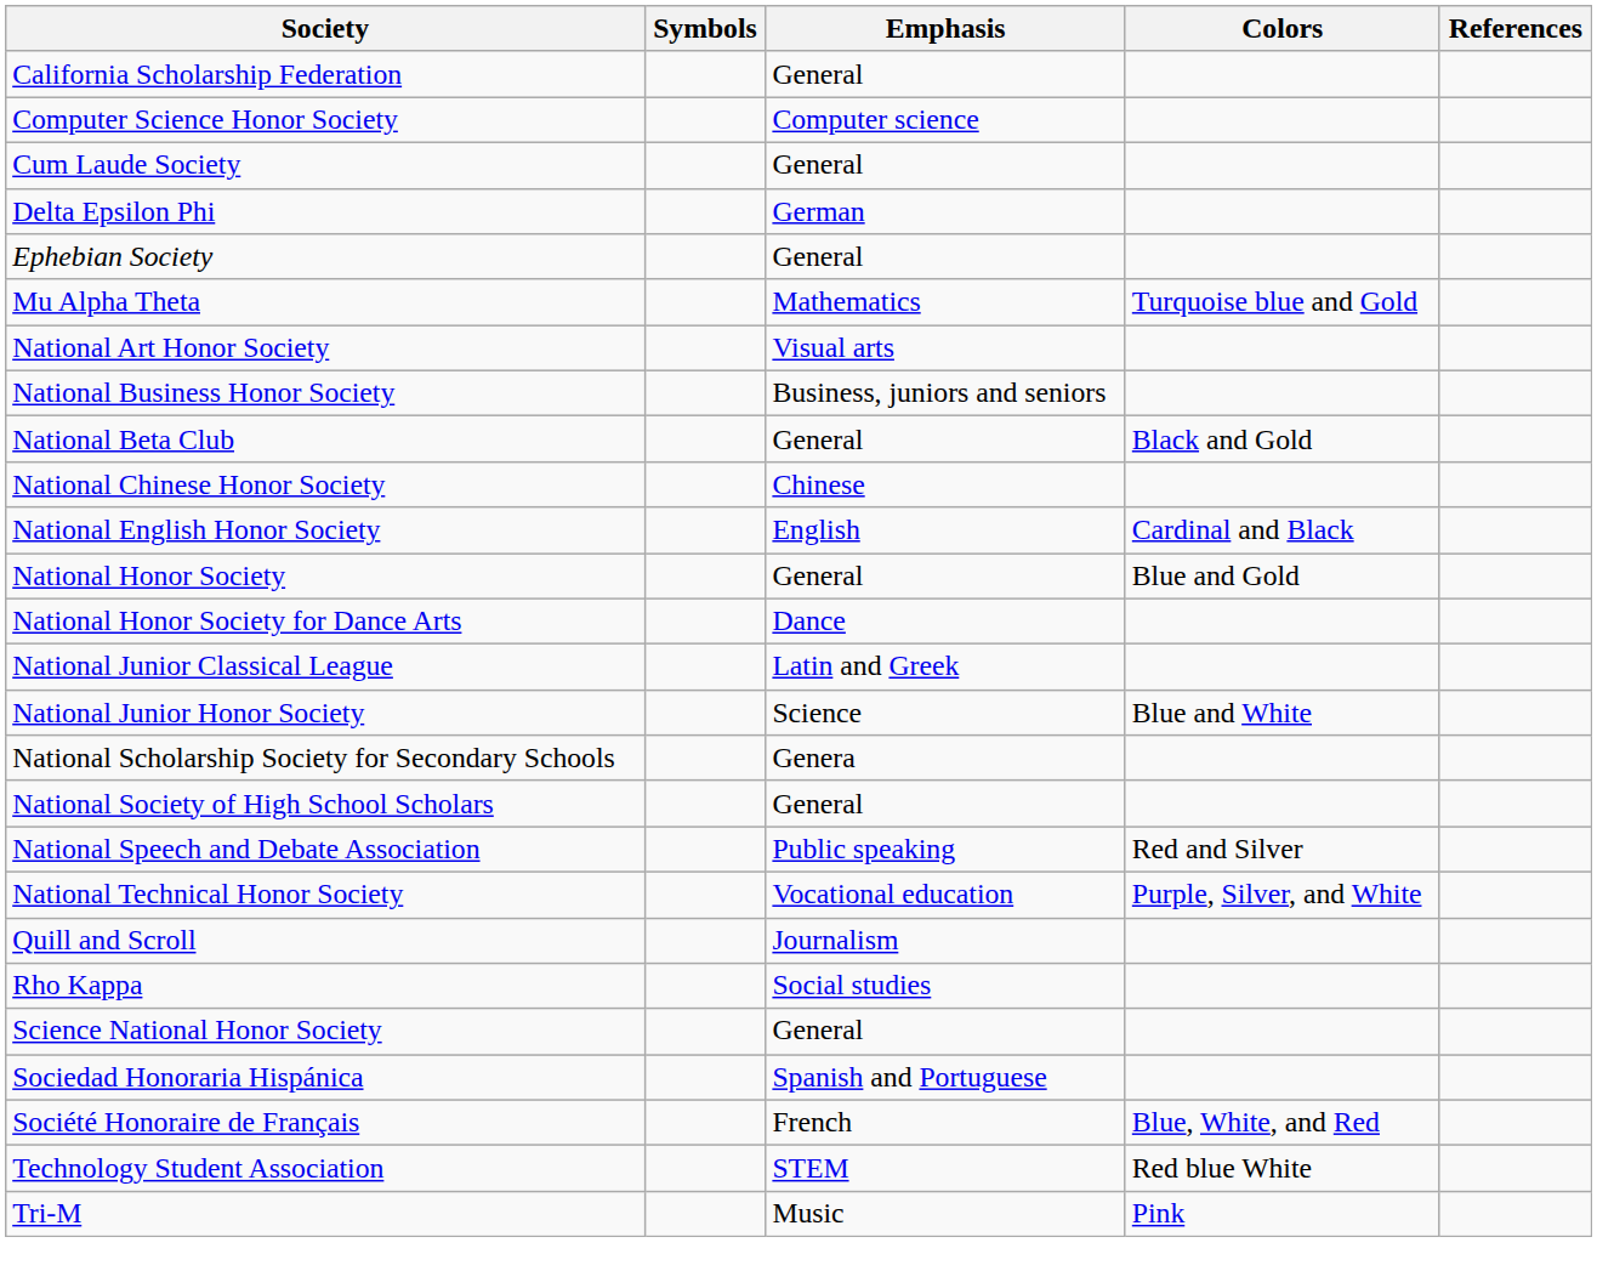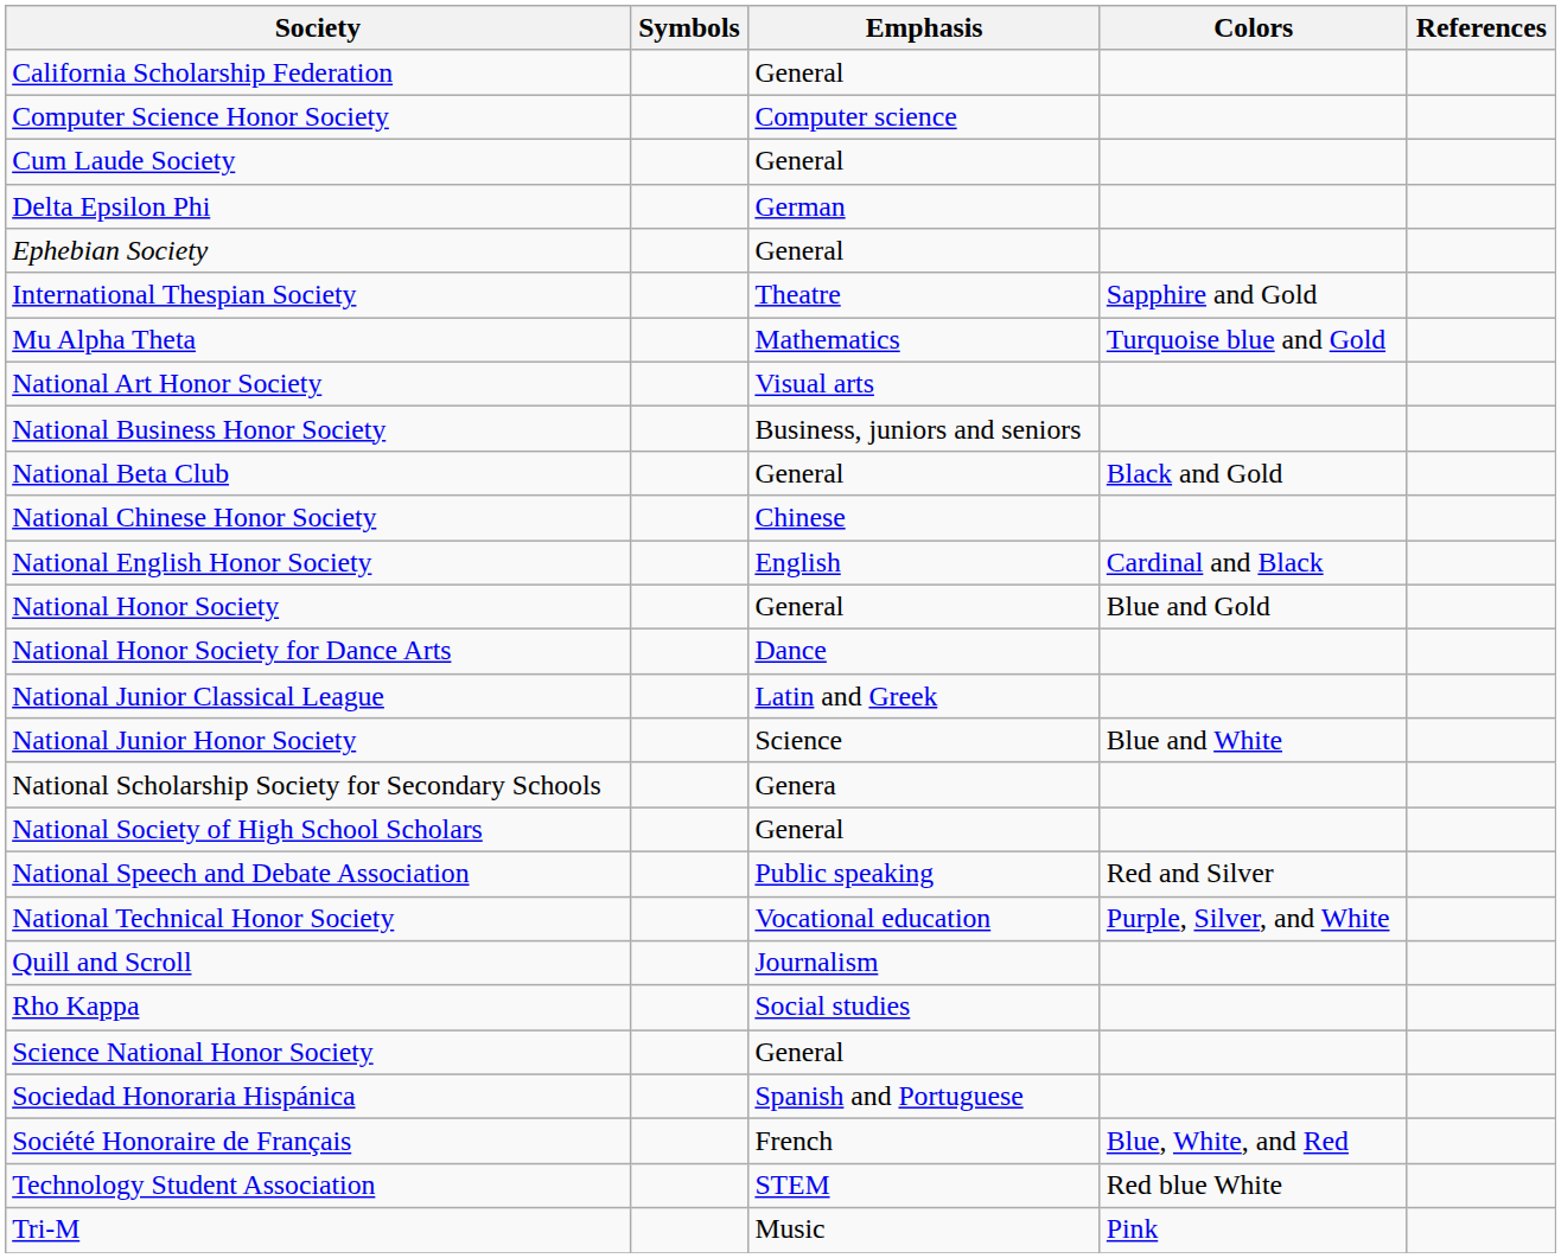 <table class="wikitable sortable" style="width:100%;">
 <tr>
 <th>Society</th>
 <th>Symbols</th>
 <th>Emphasis</th>
 <th>Colors</th>
 <th>References</th>
 </tr>
 <tr>
 <td><a href='#'>California Scholarship Federation</a></td>
 <td></td>
 <td>General</td>
 <td></td>
 <td></td>
 </tr>
 <tr>
 <td><a href='#'>Computer Science Honor Society</a></td>
 <td></td>
 <td><a href='#'>Computer science</a></td>
 <td></td>
 <td></td>
 </tr>
 <tr>
 <td><a href='#'>Cum Laude Society</a></td>
 <td></td>
 <td>General</td>
 <td></td>
 <td></td>
 </tr>
 <tr>
 <td><a href='#'>Delta Epsilon Phi</a></td>
 <td><strong></strong></td>
 <td><a href='#'>German</a></td>
 <td></td>
 <td></td>
 </tr>
 <tr>
 <td><em>Ephebian Society</em></td>
 <td></td>
 <td>General</td>
 <td></td>
+<td></td>
+</tr>
+<tr>
+<td><a href='#'>International Thespian Society</a></td>
+<td></td>
+<td><a href='#'>Theatre</a></td>
+<td> <a href='#'>Sapphire</a> and  Gold</td>
 <td></td>
 </tr>
 <tr>
 <td><a href='#'>Mu Alpha Theta</a></td>
 <td><strong></strong></td>
 <td><a href='#'>Mathematics</a></td>
 <td> <a href='#'>Turquoise blue</a> and  <a href='#'>Gold</a></td>
 <td></td>
 </tr>
 <tr>
 <td><a href='#'>National Art Honor Society</a></td>
 <td></td>
 <td><a href='#'>Visual arts</a></td>
 <td></td>
 <td></td>
 </tr>
 <tr>
 <td><a href='#'>National Business Honor Society</a></td>
 <td></td>
 <td>Business, juniors and seniors</td>
 <td></td>
 <td></td>
 </tr>
 <tr>
 <td><a href='#'>National Beta Club</a></td>
 <td></td>
 <td>General</td>
 <td> <a href='#'>Black</a> and  Gold</td>
 <td></td>
 </tr>
 <tr>
 <td><a href='#'>National Chinese Honor Society</a></td>
 <td></td>
 <td><a href='#'>Chinese</a></td>
 <td></td>
 <td></td>
 </tr>
 <tr>
 <td><a href='#'>National English Honor Society</a></td>
 <td></td>
 <td><a href='#'>English</a></td>
 <td> <a href='#'>Cardinal</a> and  <a href='#'>Black</a></td>
 <td></td>
 </tr>
 <tr>
 <td><a href='#'>National Honor Society</a></td>
 <td></td>
 <td>General</td>
 <td> Blue and  Gold</td>
 <td></td>
 </tr>
 <tr>
 <td><a href='#'>National Honor Society for Dance Arts</a></td>
 <td></td>
 <td><a href='#'>Dance</a></td>
 <td></td>
 <td></td>
 </tr>
 <tr>
 <td><a href='#'>National Junior Classical League</a></td>
 <td></td>
 <td><a href='#'>Latin</a> and <a href='#'>Greek</a></td>
 <td></td>
 <td></td>
 </tr>
 <tr>
 <td><a href='#'>National Junior Honor Society</a></td>
 <td></td>
 <td>Science</td>
 <td> Blue and  <a href='#'>White</a></td>
 <td></td>
 </tr>
 <tr>
 <td>National Scholarship Society for Secondary Schools</td>
 <td></td>
 <td>Genera</td>
 <td></td>
 <td></td>
 </tr>
 <tr>
 <td><a href='#'>National Society of High School Scholars</a></td>
 <td></td>
 <td>General</td>
 <td></td>
 <td></td>
 </tr>
 <tr>
 <td><a href='#'>National Speech and Debate Association</a></td>
 <td></td>
 <td><a href='#'>Public speaking</a></td>
 <td> Red and  Silver</td>
 <td></td>
 </tr>
 <tr>
 <td><a href='#'>National Technical Honor Society</a></td>
 <td></td>
 <td><a href='#'>Vocational education</a></td>
 <td> <a href='#'>Purple</a>,  <a href='#'>Silver</a>, and  <a href='#'>White</a></td>
 <td></td>
 </tr>
 <tr>
 <td><a href='#'>Quill and Scroll</a></td>
 <td></td>
 <td><a href='#'>Journalism</a></td>
 <td></td>
 <td></td>
 </tr>
 <tr>
 <td><a href='#'>Rho Kappa</a></td>
 <td><strong></strong></td>
 <td><a href='#'>Social studies</a></td>
 <td></td>
 <td></td>
 </tr>
 <tr>
 <td><a href='#'>Science National Honor Society</a></td>
 <td></td>
 <td>General</td>
 <td></td>
 <td></td>
 </tr>
 <tr>
 <td><a href='#'>Sociedad Honoraria Hispánica</a></td>
 <td></td>
 <td><a href='#'>Spanish</a> and <a href='#'>Portuguese</a></td>
 <td></td>
 <td></td>
 </tr>
 <tr>
 <td><a href='#'>Société Honoraire de Français</a></td>
 <td></td>
 <td>French</td>
 <td> <a href='#'>Blue</a>,  <a href='#'>White</a>, and  <a href='#'>Red</a></td>
 <td></td>
 </tr>
 <tr>
 <td><a href='#'>Technology Student Association</a></td>
 <td></td>
 <td><a href='#'>STEM</a></td>
 <td> Red  blue  White</td>
 <td></td>
 </tr>
 <tr>
 <td><a href='#'>Tri-M</a></td>
 <td><strong></strong></td>
 <td>Music</td>
 <td> <a href='#'>Pink</a></td>
 <td></td>
 </tr>
 </table>
